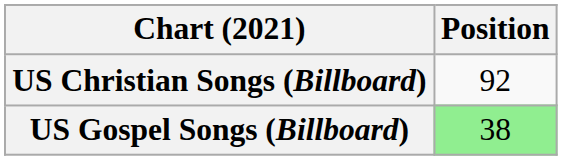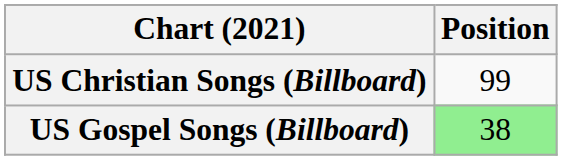 <table class="wikitable plainrowheaders sortable" style="text-align:center">
 <tr>
 <th scope="col">Chart (2021)</th>
 <th scope="col">Position</th>
 </tr>
 <tr>
 <th scope="row">US Christian Songs (<em>Billboard</em>)</th>
-<td>92</td>
+<td>99</td>
 </tr>
 <tr>
 <th scope="row">US Gospel Songs (<em>Billboard</em>)</th>
 <td style="background: lightgreen;">38</td>
 </tr>
 </table>
